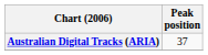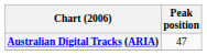 <table class="wikitable sortable plainrowheaders">
 <tr>
 <th>Chart (2006)</th>
 <th>Peak<br>position</th>
 </tr>
 <tr>
 <th scope="row"><a href='#'>Australian Digital Tracks</a> (<a href='#'>ARIA</a>)</th>
-<td style="text-align:center">37</td>
+<td style="text-align:center">47</td>
 </tr>
 <tr>
 </tr>
 <tr>
 </tr>
 </table>
